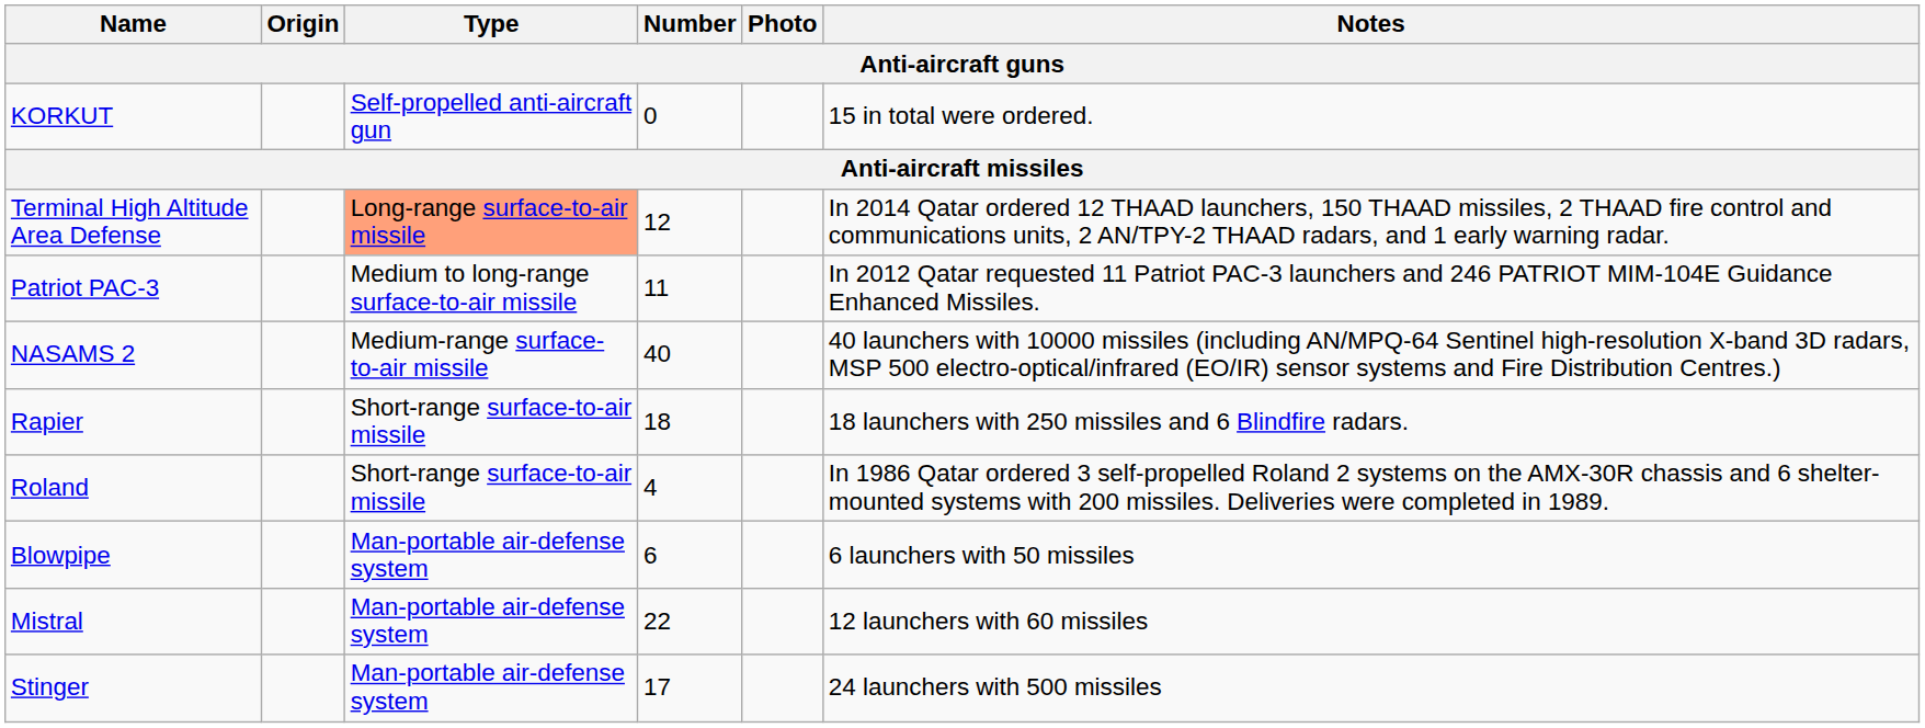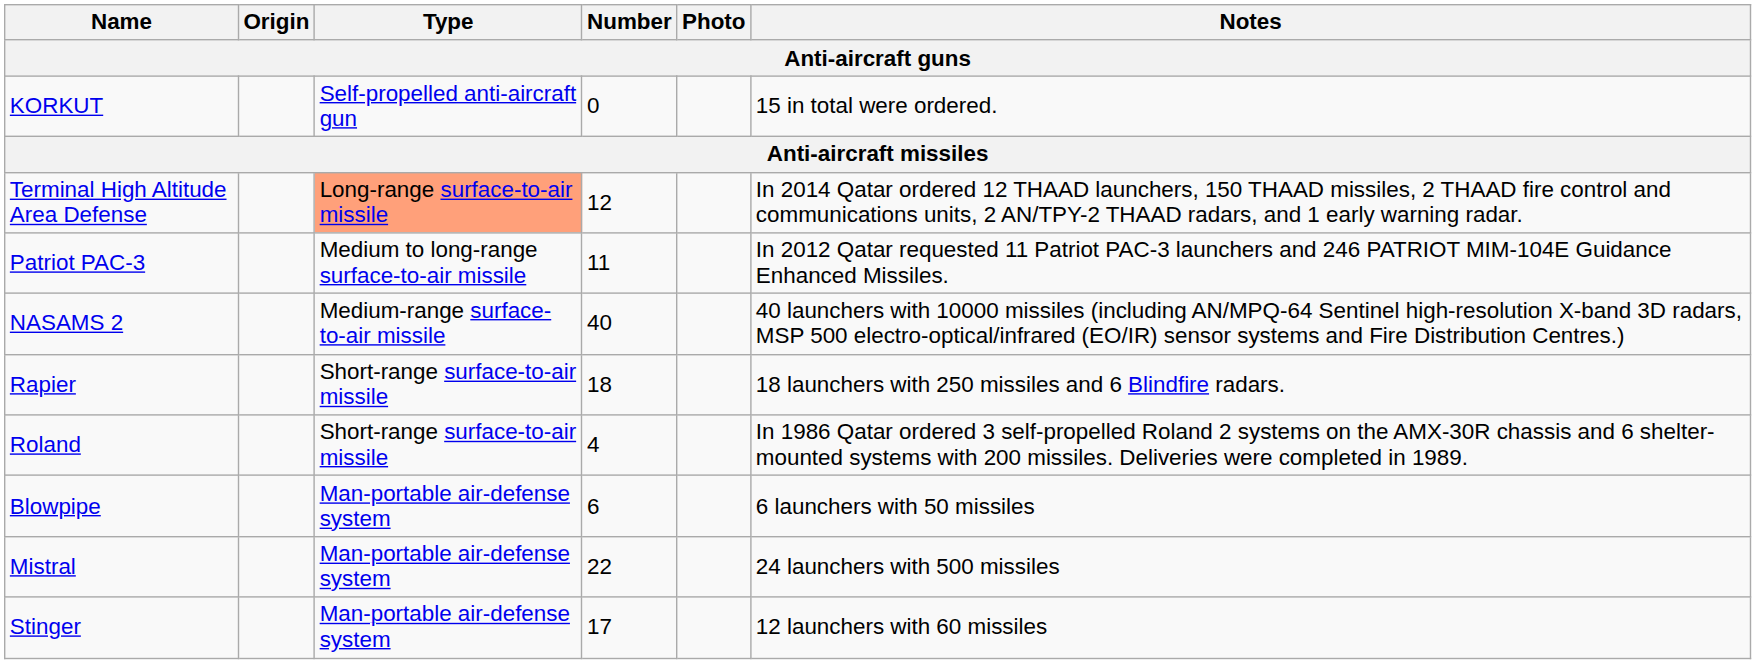 <table class="wikitable">
 <tr>
 <th>Name</th>
 <th>Origin</th>
 <th>Type</th>
 <th>Number</th>
 <th>Photo</th>
 <th>Notes</th>
 </tr>
 <tr>
 <th colspan="7">Anti-aircraft guns</th>
 </tr>
 <tr>
 <td><a href='#'>KORKUT</a></td>
 <td></td>
 <td><a href='#'>Self-propelled anti-aircraft gun</a></td>
 <td>0</td>
 <td></td>
 <td>15 in total were ordered.</td>
 </tr>
 <tr>
 <th colspan="7">Anti-aircraft missiles</th>
 </tr>
 <tr>
 <td><a href='#'>Terminal High Altitude Area Defense</a></td>
 <td></td>
 <td style="background: lightsalmon;">Long-range <a href='#'>surface-to-air missile</a></td>
 <td>12</td>
 <td></td>
 <td>In 2014 Qatar ordered 12 THAAD launchers, 150 THAAD missiles, 2 THAAD fire control and communications units, 2 AN/TPY-2 THAAD radars, and 1 early warning radar.</td>
 </tr>
 <tr>
 <td><a href='#'>Patriot PAC-3</a></td>
 <td></td>
 <td>Medium to long-range <a href='#'>surface-to-air missile</a></td>
 <td>11</td>
 <td></td>
 <td>In 2012 Qatar requested 11 Patriot PAC-3 launchers and 246 PATRIOT MIM-104E Guidance Enhanced Missiles.</td>
 </tr>
 <tr>
 <td><a href='#'>NASAMS 2</a></td>
 <td><br></td>
 <td>Medium-range <a href='#'>surface-to-air missile</a></td>
 <td>40</td>
 <td></td>
 <td>40 launchers with 10000 missiles (including AN/MPQ-64 Sentinel high-resolution X-band 3D radars, MSP 500 electro-optical/infrared (EO/IR) sensor systems and Fire Distribution Centres.)</td>
 </tr>
 <tr>
 <td><a href='#'>Rapier</a></td>
 <td></td>
 <td>Short-range <a href='#'>surface-to-air missile</a></td>
 <td>18</td>
 <td></td>
 <td>18 launchers with 250 missiles and 6 <a href='#'>Blindfire</a> radars.</td>
 </tr>
 <tr>
 <td><a href='#'>Roland</a></td>
 <td><br></td>
 <td>Short-range <a href='#'>surface-to-air missile</a></td>
 <td>4</td>
 <td></td>
 <td>In 1986 Qatar ordered 3 self-propelled Roland 2 systems on the AMX-30R chassis and 6 shelter-mounted systems with 200 missiles. Deliveries were completed in 1989.</td>
 </tr>
 <tr>
 <td><a href='#'>Blowpipe</a></td>
 <td></td>
 <td><a href='#'>Man-portable air-defense system</a></td>
 <td>6</td>
 <td></td>
 <td>6 launchers with 50 missiles</td>
 </tr>
 <tr>
 <td><a href='#'>Mistral</a></td>
 <td></td>
 <td><a href='#'>Man-portable air-defense system</a></td>
 <td>22</td>
 <td></td>
-<td>12 launchers with 60 missiles</td>
+<td>24 launchers with 500 missiles</td>
 </tr>
 <tr>
 <td><a href='#'>Stinger</a></td>
 <td></td>
 <td><a href='#'>Man-portable air-defense system</a></td>
 <td>17</td>
 <td></td>
-<td>24 launchers with 500 missiles</td>
+<td>12 launchers with 60 missiles</td>
 </tr>
 </table>
